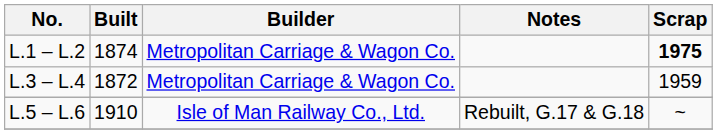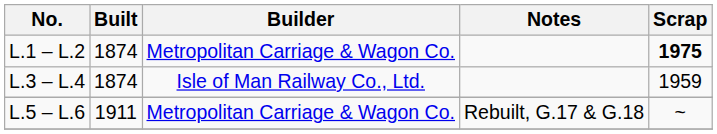 <table class="wikitable">
 <tr>
 <th>No.</th>
 <th>Built</th>
 <th>Builder</th>
 <th>Notes</th>
 <th>Scrap</th>
 </tr>
 <tr>
 <td align="center">L.1 – L.2</td>
 <td align="center">1874</td>
 <td align="center"><a href='#'>Metropolitan Carriage & Wagon Co.</a></td>
 <td align="center"></td>
 <td align="center"><strong>1975</strong></td>
 </tr>
 <tr>
 <td align="center">L.3 – L.4</td>
-<td align="center">1872</td>
-<td align="center"><a href='#'>Metropolitan Carriage & Wagon Co.</a></td>
+<td align="center">1874</td>
+<td align="center"><a href='#'>Isle of Man Railway Co., Ltd.</a></td>
 <td align="center"></td>
 <td align="center">1959</td>
 </tr>
 <tr>
 </tr>
 <tr>
 <td align="center">L.5 – L.6</td>
-<td align="center">1910</td>
-<td align="center"><a href='#'>Isle of Man Railway Co., Ltd.</a></td>
+<td align="center">1911</td>
+<td align="center"><a href='#'>Metropolitan Carriage & Wagon Co.</a></td>
 <td align="center">Rebuilt, G.17 & G.18</td>
 <td align="center">~</td>
 </tr>
 <tr>
 </tr>
 </table>
